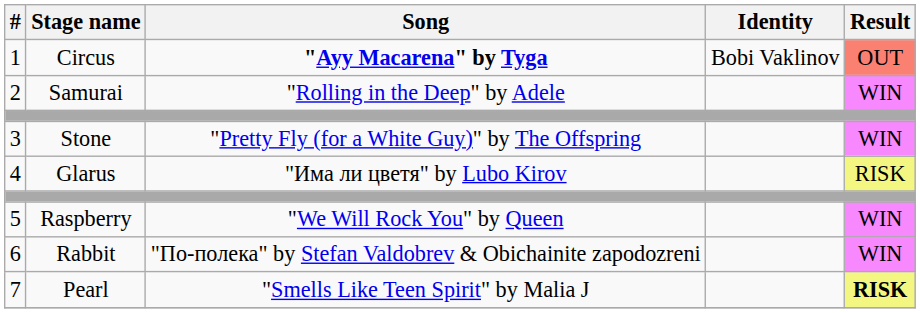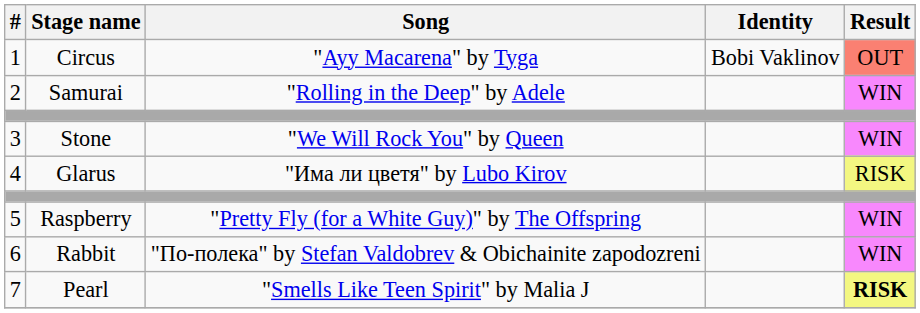 <table class="wikitable plainrowheaders" style="text-align: center;">
 <tr>
 <th>#</th>
 <th>Stage name</th>
 <th>Song</th>
 <th>Identity</th>
 <th>Result</th>
 </tr>
 <tr>
 <td>1</td>
 <td>Circus</td>
-<td><strong>"<a href='#'>Ayy Macarena</a>" by <a href='#'>Tyga</a></strong></td>
+<td>"<a href='#'>Ayy Macarena</a>" by <a href='#'>Tyga</a></td>
 <td>Bobi Vaklinov</td>
 <td bgcolor=salmon>OUT</td>
 </tr>
 <tr>
 <td>2</td>
 <td>Samurai</td>
 <td>"<a href='#'>Rolling in the Deep</a>" by <a href='#'>Adele</a></td>
 <td></td>
 <td bgcolor="#F888FD">WIN</td>
 </tr>
 <tr>
 <td colspan="5" style="background:darkgray"></td>
 </tr>
 <tr>
 <td>3</td>
 <td>Stone</td>
-<td>"<a href='#'>Pretty Fly (for a White Guy)</a>" by <a href='#'>The Offspring</a></td>
+<td>"<a href='#'>We Will Rock You</a>" by <a href='#'>Queen</a></td>
 <td></td>
 <td bgcolor="#F888FD">WIN</td>
 </tr>
 <tr>
 <td>4</td>
 <td>Glarus</td>
 <td>"Има ли цветя" by <a href='#'>Lubo Kirov</a></td>
 <td></td>
 <td bgcolor="#F3F781">RISK</td>
 </tr>
 <tr>
 <td colspan="5" style="background:darkgray"></td>
 </tr>
 <tr>
 <td>5</td>
 <td>Raspberry</td>
-<td>"<a href='#'>We Will Rock You</a>" by <a href='#'>Queen</a></td>
+<td>"<a href='#'>Pretty Fly (for a White Guy)</a>" by <a href='#'>The Offspring</a></td>
 <td></td>
 <td bgcolor="#F888FD">WIN</td>
 </tr>
 <tr>
 <td>6</td>
 <td>Rabbit</td>
 <td>"По-полека" by <a href='#'>Stefan Valdobrev</a> & Obichainite zapodozreni</td>
 <td></td>
 <td bgcolor="#F888FD">WIN</td>
 </tr>
 <tr>
 <td>7</td>
 <td>Pearl</td>
 <td>"<a href='#'>Smells Like Teen Spirit</a>" by Malia J</td>
 <td></td>
 <td bgcolor="#F3F781"><strong>RISK</strong></td>
 </tr>
 <tr>
 </tr>
 </table>
